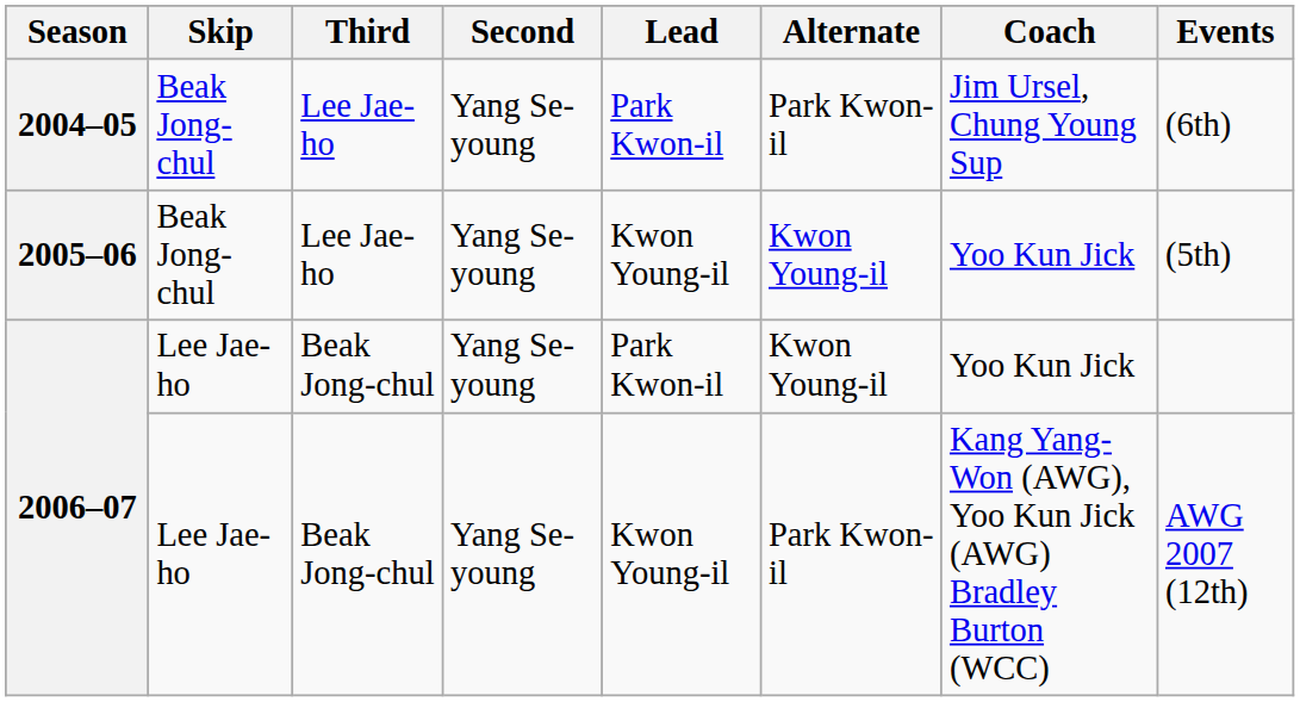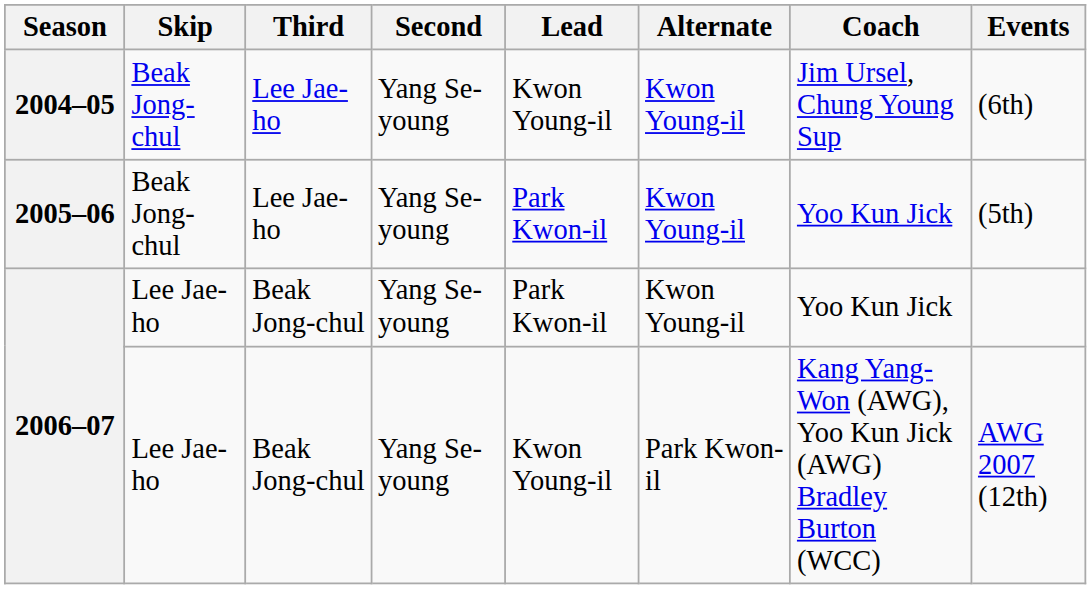 <table class="wikitable">
 <tr>
 <th scope="col" width=60>Season</th>
 <th scope="col">Skip</th>
 <th scope="col">Third</th>
 <th scope="col">Second</th>
 <th scope="col">Lead</th>
 <th scope="col">Alternate</th>
 <th scope="col">Coach</th>
 <th scope="col">Events</th>
 </tr>
 <tr>
 <th scope="row">2004–05</th>
 <td><a href='#'>Beak Jong-chul</a></td>
 <td><a href='#'>Lee Jae-ho</a></td>
 <td>Yang Se-young</td>
-<td><a href='#'>Park Kwon-il</a></td>
-<td>Park Kwon-il</td>
+<td>Kwon Young-il</td>
+<td><a href='#'>Kwon Young-il</a></td>
 <td><a href='#'>Jim Ursel</a>,<br><a href='#'>Chung Young Sup</a></td>
 <td> (6th)</td>
 </tr>
 <tr>
 <th scope="row">2005–06</th>
 <td>Beak Jong-chul</td>
 <td>Lee Jae-ho</td>
 <td>Yang Se-young</td>
-<td>Kwon Young-il</td>
+<td><a href='#'>Park Kwon-il</a></td>
 <td><a href='#'>Kwon Young-il</a></td>
 <td><a href='#'>Yoo Kun Jick</a></td>
 <td> (5th)</td>
 </tr>
 <tr>
 <th scope="row" rowspan=2>2006–07</th>
 <td>Lee Jae-ho</td>
 <td>Beak Jong-chul</td>
 <td>Yang Se-young</td>
 <td>Park Kwon-il</td>
 <td>Kwon Young-il</td>
 <td>Yoo Kun Jick</td>
 <td> </td>
 </tr>
 <tr>
 <td>Lee Jae-ho</td>
 <td>Beak Jong-chul</td>
 <td>Yang Se-young</td>
 <td>Kwon Young-il</td>
 <td>Park Kwon-il</td>
 <td><a href='#'>Kang Yang-Won</a> (AWG),<br>Yoo Kun Jick (AWG)<br><a href='#'>Bradley Burton</a> (WCC)</td>
 <td><a href='#'>AWG 2007</a> <br> (12th)</td>
 </tr>
 </table>
